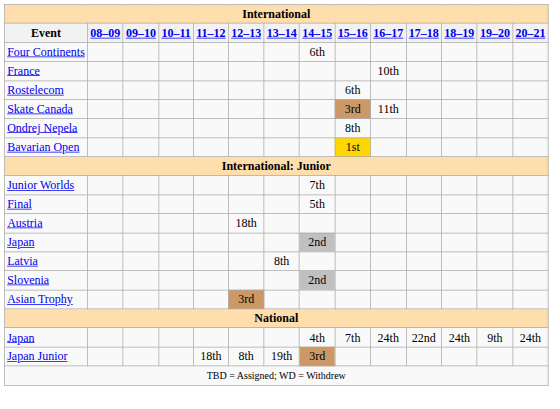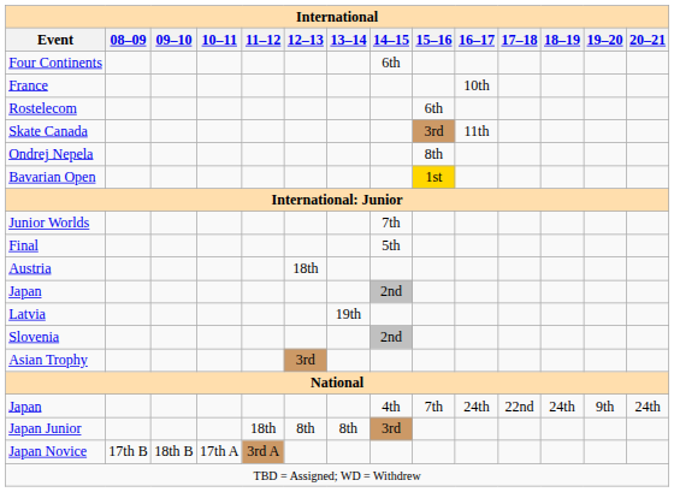 <table class="wikitable" style="text-align:center">
 <tr>
 <th colspan="14" style="background-color: #ffdead;">International</th>
 </tr>
 <tr>
 <th>Event</th>
 <th><a href='#'>08–09</a></th>
 <th><a href='#'>09–10</a></th>
 <th><a href='#'>10–11</a></th>
 <th><a href='#'>11–12</a></th>
 <th><a href='#'>12–13</a></th>
 <th><a href='#'>13–14</a></th>
 <th><a href='#'>14–15</a></th>
 <th><a href='#'>15–16</a></th>
 <th><a href='#'>16–17</a></th>
 <th><a href='#'>17–18</a></th>
 <th><a href='#'>18–19</a></th>
 <th><a href='#'>19–20</a></th>
 <th><a href='#'>20–21</a></th>
 </tr>
 <tr>
 <td align=left><a href='#'>Four Continents</a></td>
 <td></td>
 <td></td>
 <td></td>
 <td></td>
 <td></td>
 <td></td>
 <td>6th</td>
 <td></td>
 <td></td>
 <td></td>
 <td></td>
 <td></td>
 <td></td>
 </tr>
 <tr>
 <td align=left> <a href='#'>France</a></td>
 <td></td>
 <td></td>
 <td></td>
 <td></td>
 <td></td>
 <td></td>
 <td></td>
 <td></td>
 <td>10th</td>
 <td></td>
 <td></td>
 <td></td>
 <td></td>
 </tr>
 <tr>
 <td align=left> <a href='#'>Rostelecom</a></td>
 <td></td>
 <td></td>
 <td></td>
 <td></td>
 <td></td>
 <td></td>
 <td></td>
 <td>6th</td>
 <td></td>
 <td></td>
 <td></td>
 <td></td>
 <td></td>
 </tr>
 <tr>
 <td align=left> <a href='#'>Skate Canada</a></td>
 <td></td>
 <td></td>
 <td></td>
 <td></td>
 <td></td>
 <td></td>
 <td></td>
 <td bgcolor=cc9966>3rd</td>
 <td>11th</td>
 <td></td>
 <td></td>
 <td></td>
 <td></td>
 </tr>
 <tr>
 <td align=left> <a href='#'>Ondrej Nepela</a></td>
 <td></td>
 <td></td>
 <td></td>
 <td></td>
 <td></td>
 <td></td>
 <td></td>
 <td>8th</td>
 <td></td>
 <td></td>
 <td></td>
 <td></td>
 <td></td>
 </tr>
 <tr>
 <td align=left><a href='#'>Bavarian Open</a></td>
 <td></td>
 <td></td>
 <td></td>
 <td></td>
 <td></td>
 <td></td>
 <td></td>
 <td bgcolor=gold>1st</td>
 <td></td>
 <td></td>
 <td></td>
 <td></td>
 <td></td>
 </tr>
 <tr>
 <th colspan="14" style="background-color: #ffdead;">International: Junior</th>
 </tr>
 <tr>
 <td align=left><a href='#'>Junior Worlds</a></td>
 <td></td>
 <td></td>
 <td></td>
 <td></td>
 <td></td>
 <td></td>
 <td>7th</td>
 <td></td>
 <td></td>
 <td></td>
 <td></td>
 <td></td>
 <td></td>
 </tr>
 <tr>
 <td align=left> <a href='#'>Final</a></td>
 <td></td>
 <td></td>
 <td></td>
 <td></td>
 <td></td>
 <td></td>
 <td>5th</td>
 <td></td>
 <td></td>
 <td></td>
 <td></td>
 <td></td>
 <td></td>
 </tr>
 <tr>
 <td align=left> <a href='#'>Austria</a></td>
 <td></td>
 <td></td>
 <td></td>
 <td></td>
 <td>18th</td>
 <td></td>
 <td></td>
 <td></td>
 <td></td>
 <td></td>
 <td></td>
 <td></td>
 <td></td>
 </tr>
 <tr>
 <td align=left> <a href='#'>Japan</a></td>
 <td></td>
 <td></td>
 <td></td>
 <td></td>
 <td></td>
 <td></td>
 <td bgcolor=silver>2nd</td>
 <td></td>
 <td></td>
 <td></td>
 <td></td>
 <td></td>
 <td></td>
 </tr>
 <tr>
 <td align=left> <a href='#'>Latvia</a></td>
 <td></td>
 <td></td>
 <td></td>
 <td></td>
 <td></td>
-<td>8th</td>
+<td>19th</td>
 <td></td>
 <td></td>
 <td></td>
 <td></td>
 <td></td>
 <td></td>
 <td></td>
 </tr>
 <tr>
 <td align=left> <a href='#'>Slovenia</a></td>
 <td></td>
 <td></td>
 <td></td>
 <td></td>
 <td></td>
 <td></td>
 <td bgcolor=silver>2nd</td>
 <td></td>
 <td></td>
 <td></td>
 <td></td>
 <td></td>
 <td></td>
 </tr>
 <tr>
 <td align=left><a href='#'>Asian Trophy</a></td>
 <td></td>
 <td></td>
 <td></td>
 <td></td>
 <td bgcolor=cc9966>3rd</td>
 <td></td>
 <td></td>
 <td></td>
 <td></td>
 <td></td>
 <td></td>
 <td></td>
 <td></td>
 </tr>
 <tr>
 <th colspan="14" style="background-color: #ffdead;">National</th>
 </tr>
 <tr>
 <td align=left><a href='#'>Japan</a></td>
 <td></td>
 <td></td>
 <td></td>
 <td></td>
 <td></td>
 <td></td>
 <td>4th</td>
 <td>7th</td>
 <td>24th</td>
 <td>22nd</td>
 <td>24th</td>
 <td>9th</td>
 <td>24th</td>
 </tr>
 <tr>
 <td align=left><a href='#'>Japan Junior</a></td>
 <td></td>
 <td></td>
 <td></td>
 <td>18th</td>
 <td>8th</td>
-<td>19th</td>
+<td>8th</td>
 <td bgcolor=cc9966>3rd</td>
+<td></td>
+<td></td>
+<td></td>
+<td></td>
+<td></td>
+<td></td>
+</tr>
+<tr>
+<td align=left><a href='#'>Japan Novice</a></td>
+<td>17th B</td>
+<td>18th B</td>
+<td>17th A</td>
+<td bgcolor="cc9966">3rd A</td>
+<td></td>
+<td></td>
+<td></td>
 <td></td>
 <td></td>
 <td></td>
 <td></td>
 <td></td>
 <td></td>
 </tr>
 <tr>
 <td colspan="14" align="center"><small> TBD = Assigned; WD = Withdrew </small></td>
 </tr>
 </table>
